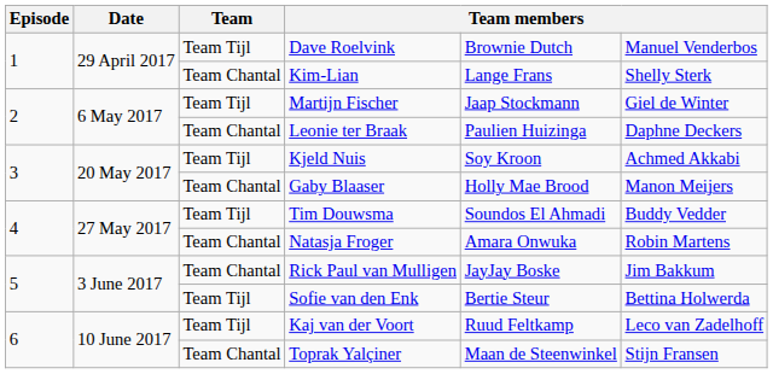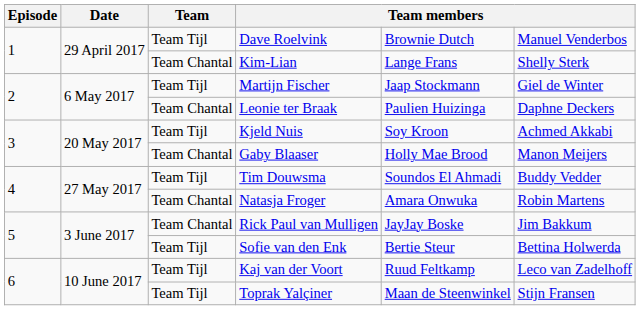 <table class="wikitable">
 <tr>
 <th>Episode</th>
 <th>Date</th>
 <th>Team</th>
 <th colspan="3">Team members</th>
 </tr>
 <tr>
 <td rowspan="2">1</td>
 <td rowspan="2">29 April 2017</td>
 <td>Team Tijl</td>
 <td><a href='#'>Dave Roelvink</a></td>
 <td><a href='#'>Brownie Dutch</a></td>
 <td><a href='#'>Manuel Venderbos</a></td>
 </tr>
 <tr>
 <td>Team Chantal</td>
 <td><a href='#'>Kim-Lian</a></td>
 <td><a href='#'>Lange Frans</a></td>
 <td><a href='#'>Shelly Sterk</a></td>
 </tr>
 <tr>
 <td rowspan="2">2</td>
 <td rowspan="2">6 May 2017</td>
 <td>Team Tijl</td>
 <td><a href='#'>Martijn Fischer</a></td>
 <td><a href='#'>Jaap Stockmann</a></td>
 <td><a href='#'>Giel de Winter</a></td>
 </tr>
 <tr>
 <td>Team Chantal</td>
 <td><a href='#'>Leonie ter Braak</a></td>
 <td><a href='#'>Paulien Huizinga</a></td>
 <td><a href='#'>Daphne Deckers</a></td>
 </tr>
 <tr>
 <td rowspan="2">3</td>
 <td rowspan="2">20 May 2017</td>
 <td>Team Tijl</td>
 <td><a href='#'>Kjeld Nuis</a></td>
 <td><a href='#'>Soy Kroon</a></td>
 <td><a href='#'>Achmed Akkabi</a></td>
 </tr>
 <tr>
 <td>Team Chantal</td>
 <td><a href='#'>Gaby Blaaser</a></td>
 <td><a href='#'>Holly Mae Brood</a></td>
 <td><a href='#'>Manon Meijers</a></td>
 </tr>
 <tr>
 <td rowspan="2">4</td>
 <td rowspan="2">27 May 2017</td>
 <td>Team Tijl</td>
 <td><a href='#'>Tim Douwsma</a></td>
 <td><a href='#'>Soundos El Ahmadi</a></td>
 <td><a href='#'>Buddy Vedder</a></td>
 </tr>
 <tr>
 <td>Team Chantal</td>
 <td><a href='#'>Natasja Froger</a></td>
 <td><a href='#'>Amara Onwuka</a></td>
 <td><a href='#'>Robin Martens</a></td>
 </tr>
 <tr>
 <td rowspan="2">5</td>
 <td rowspan="2">3 June 2017</td>
 <td>Team Chantal</td>
 <td><a href='#'>Rick Paul van Mulligen</a></td>
 <td><a href='#'>JayJay Boske</a></td>
 <td><a href='#'>Jim Bakkum</a></td>
 </tr>
 <tr>
 <td>Team Tijl</td>
 <td><a href='#'>Sofie van den Enk</a></td>
 <td><a href='#'>Bertie Steur</a></td>
 <td><a href='#'>Bettina Holwerda</a></td>
 </tr>
 <tr>
 <td rowspan="2">6</td>
 <td rowspan="2">10 June 2017</td>
 <td>Team Tijl</td>
 <td><a href='#'>Kaj van der Voort</a></td>
 <td><a href='#'>Ruud Feltkamp</a></td>
 <td><a href='#'>Leco van Zadelhoff</a></td>
 </tr>
 <tr>
-<td>Team Chantal</td>
+<td>Team Tijl</td>
 <td><a href='#'>Toprak Yalçiner</a></td>
 <td><a href='#'>Maan de Steenwinkel</a></td>
 <td><a href='#'>Stijn Fransen</a></td>
 </tr>
 </table>
